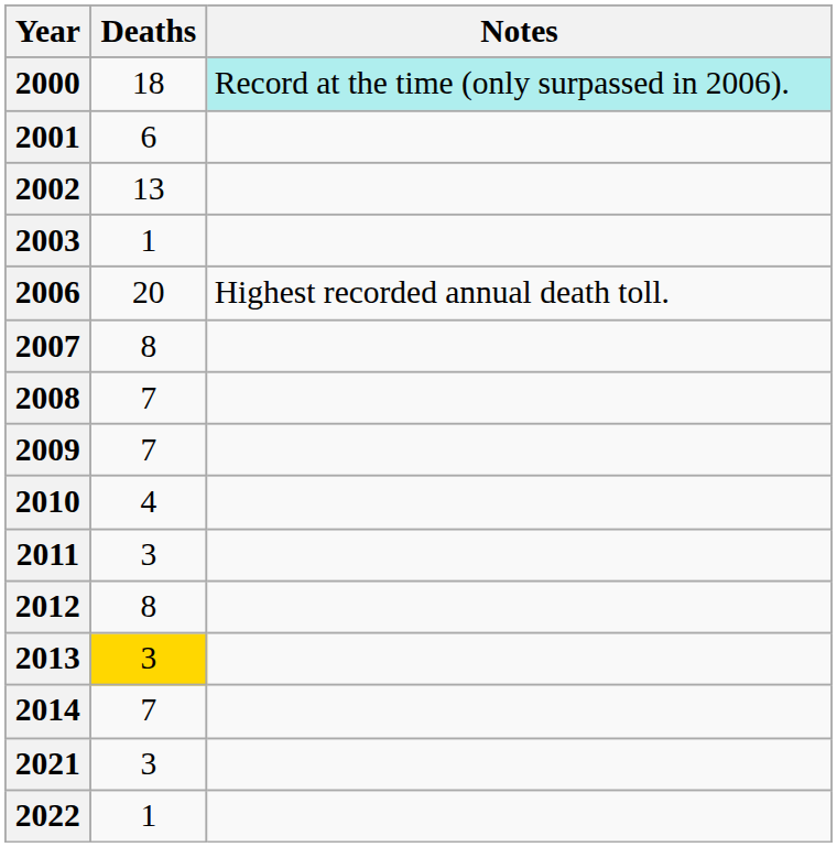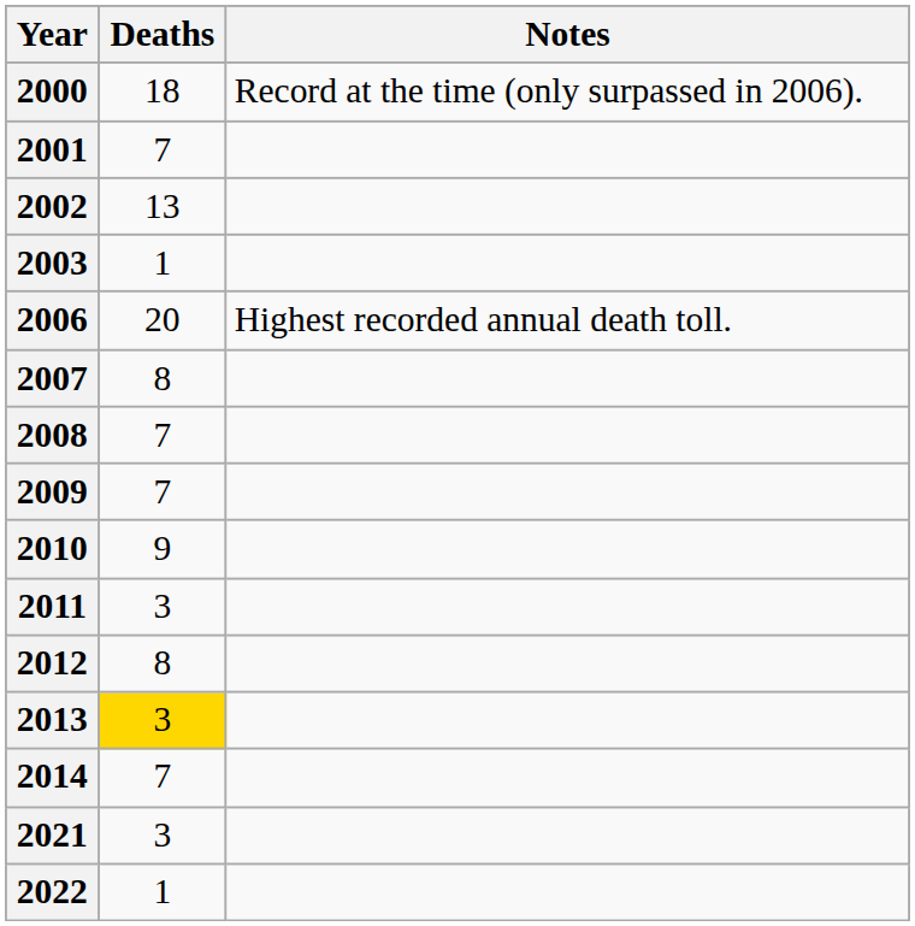 <table class="wikitable" style="font-size:98%;" width="400">
 <tr>
 <th>Year</th>
 <th>Deaths</th>
 <th>Notes</th>
 </tr>
 <tr>
 <th>2000</th>
 <td align="center">18</td>
-<td style="background: paleturquoise;">Record at the time (only surpassed in 2006).</td>
+<td>Record at the time (only surpassed in 2006).</td>
 </tr>
 <tr>
 <th>2001</th>
-<td align="center">6</td>
+<td align="center">7</td>
 <td></td>
 </tr>
 <tr>
 <th>2002</th>
 <td align="center">13</td>
 <td></td>
 </tr>
 <tr>
 <th>2003</th>
 <td align="center">1</td>
 <td></td>
 </tr>
 <tr>
 <th>2006</th>
 <td align="center">20</td>
 <td>Highest recorded annual death toll.</td>
 </tr>
 <tr>
 <th>2007</th>
 <td align="center">8</td>
 <td></td>
 </tr>
 <tr>
 <th>2008</th>
 <td align="center">7</td>
 <td></td>
 </tr>
 <tr>
 <th>2009</th>
 <td align="center">7</td>
 <td></td>
 </tr>
 <tr>
 <th>2010</th>
-<td align="center">4</td>
+<td align="center">9</td>
 <td></td>
 </tr>
 <tr>
 <th>2011</th>
 <td align="center">3</td>
 <td></td>
 </tr>
 <tr>
 <th>2012</th>
 <td align="center">8</td>
 <td></td>
 </tr>
 <tr>
 <th>2013</th>
 <td align="center" style="background: gold;">3</td>
 <td></td>
 </tr>
 <tr>
 <th>2014</th>
 <td align="center">7</td>
 <td></td>
 </tr>
 <tr>
 <th>2021</th>
 <td align="center">3</td>
 <td></td>
 </tr>
 <tr>
 <th>2022</th>
 <td align="center">1</td>
 <td></td>
 </tr>
 </table>
